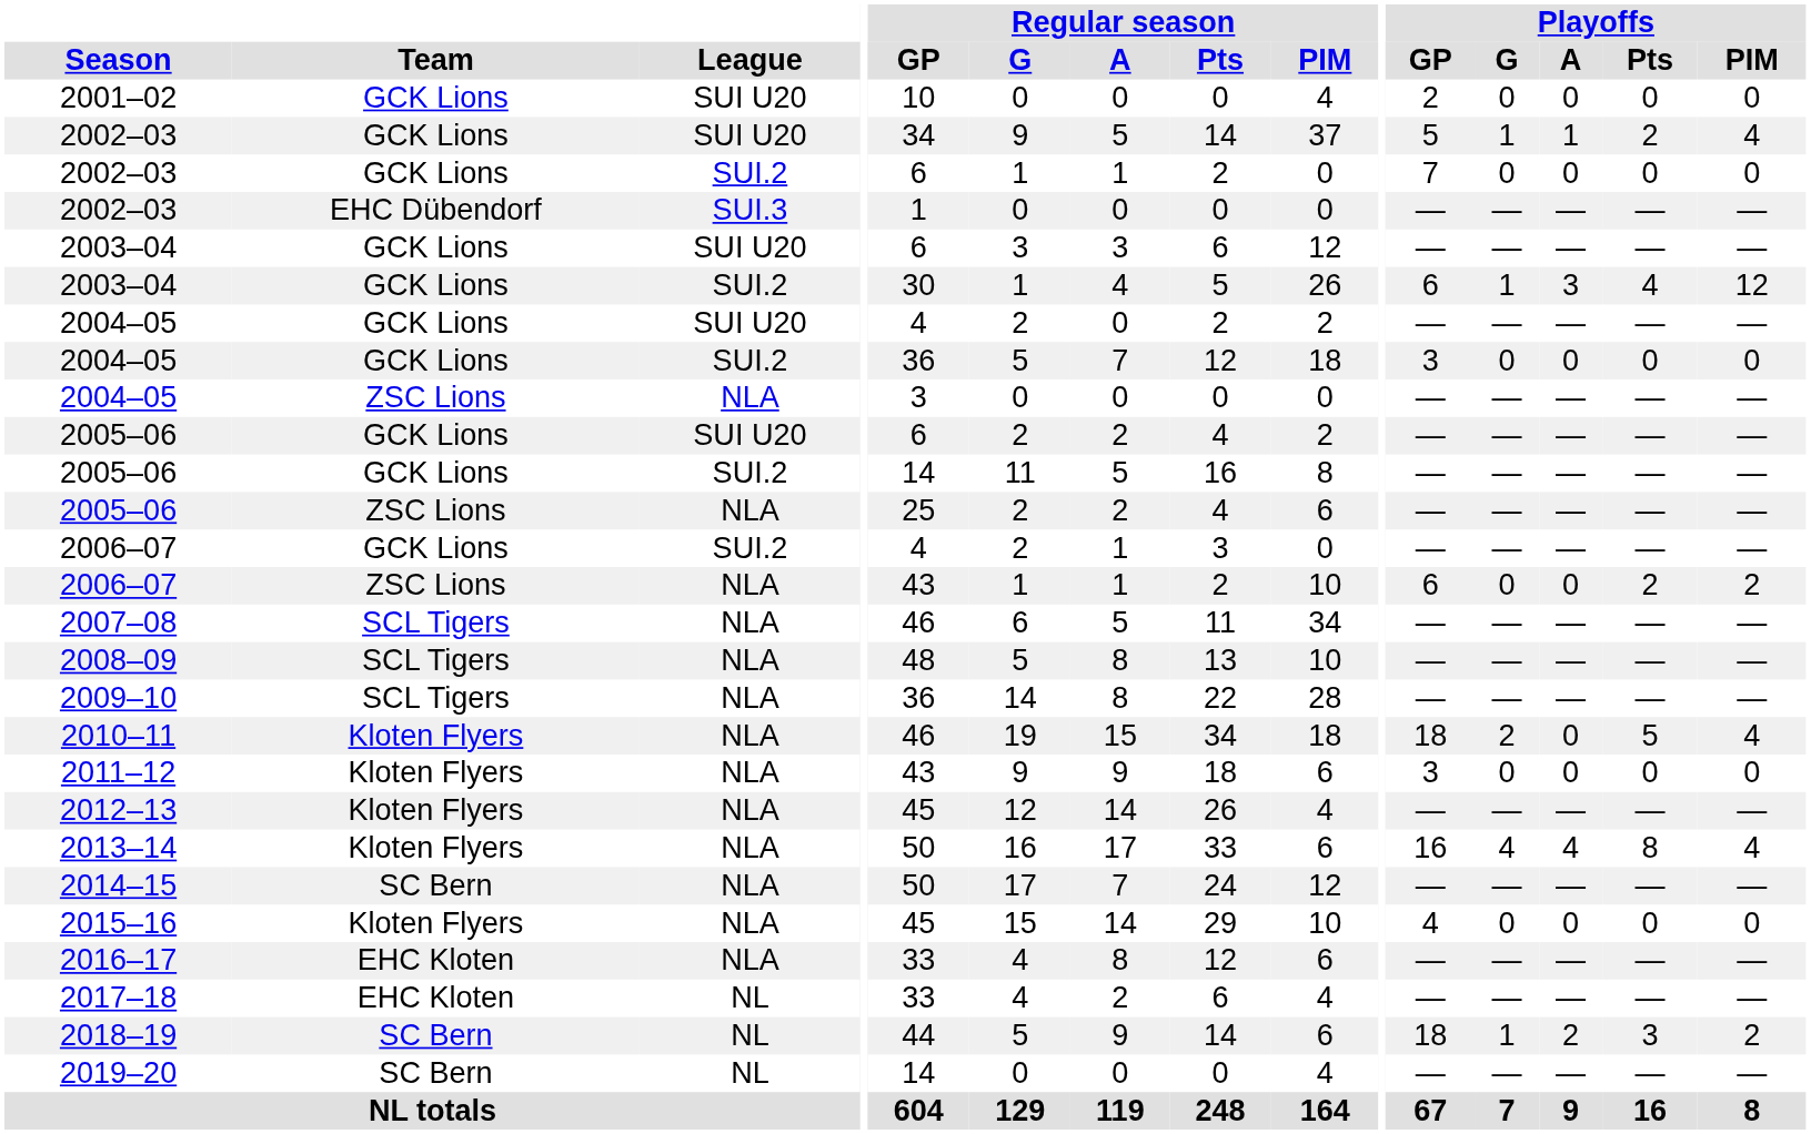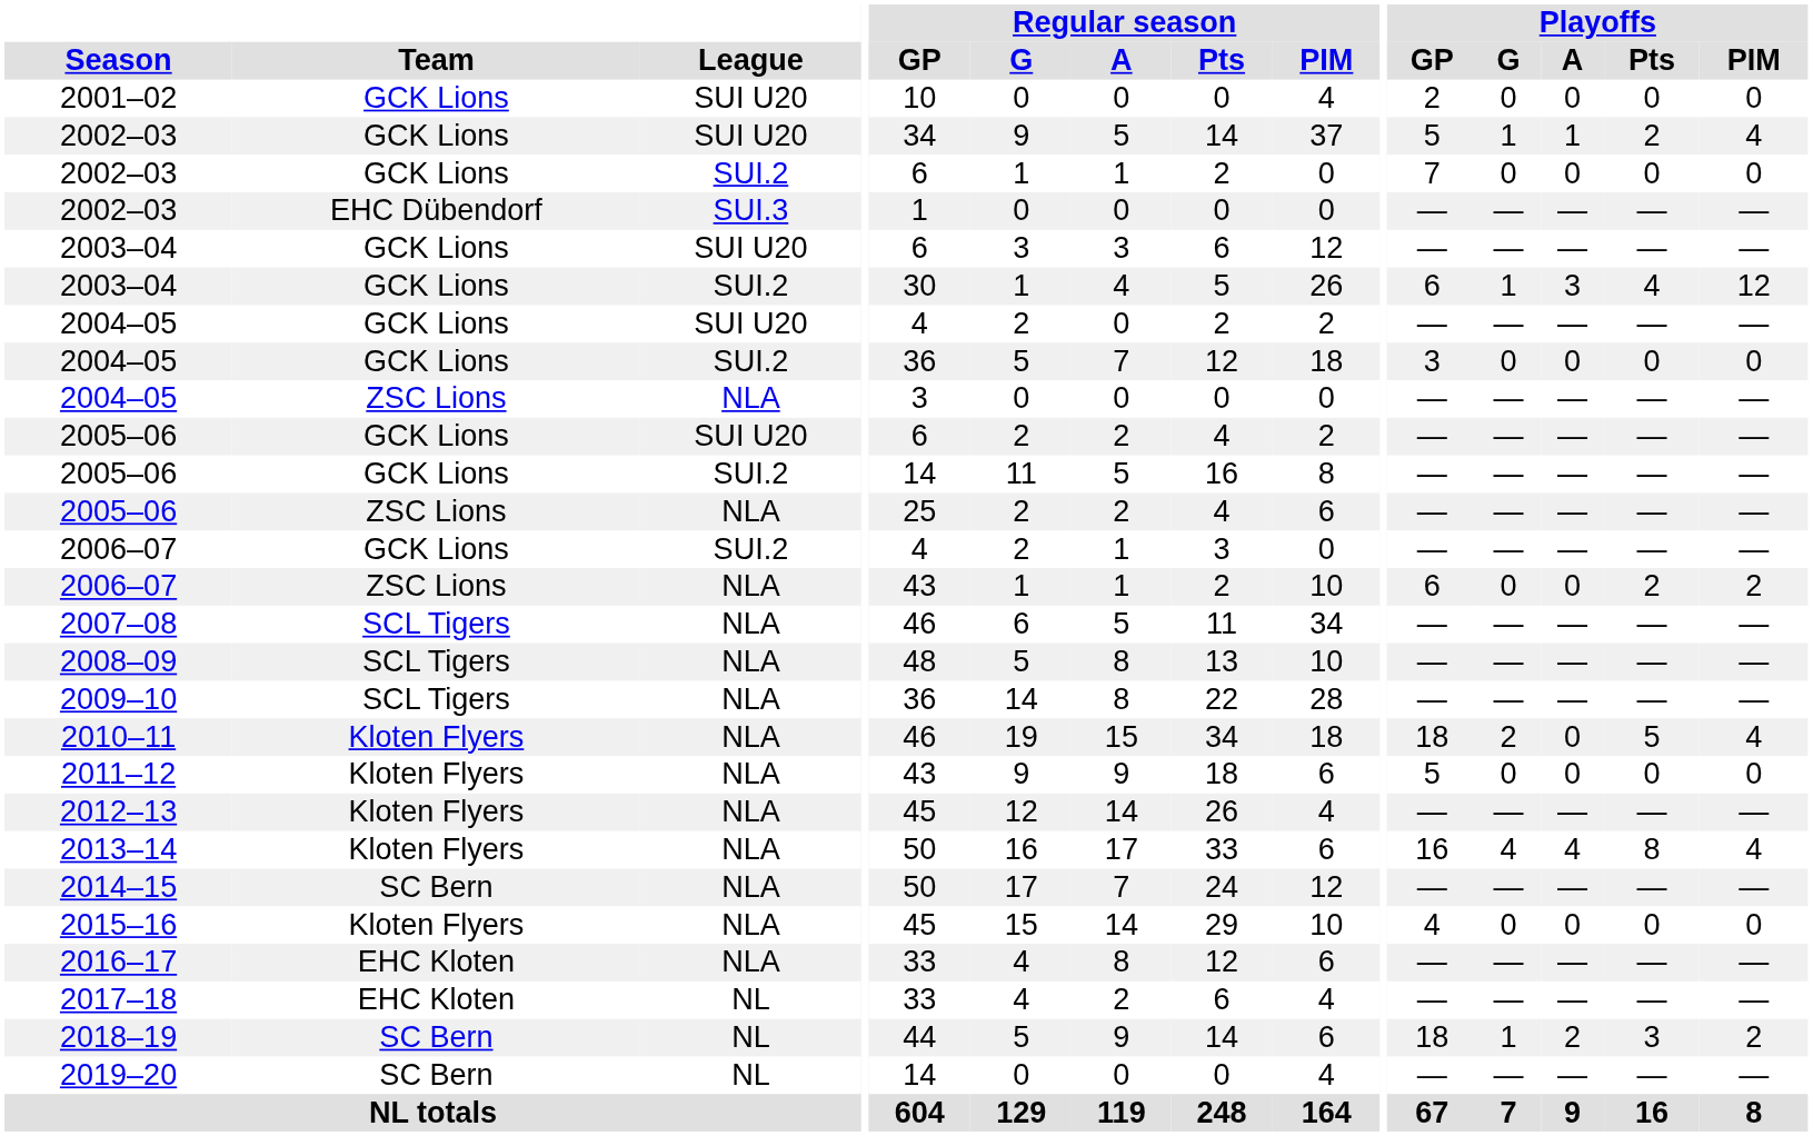 <table border="0" cellpadding="1" cellspacing="0" style="text-align:center; width:60em">
 <tr bgcolor="#e0e0e0">
 <th colspan="3" bgcolor="#ffffff"></th>
 <th rowspan="99" bgcolor="#ffffff"></th>
 <th colspan="5"><a href='#'>Regular season</a></th>
 <th rowspan="99" bgcolor="#ffffff"></th>
 <th colspan="5"><a href='#'>Playoffs</a></th>
 </tr>
 <tr bgcolor="#e0e0e0">
 <th><a href='#'>Season</a></th>
 <th>Team</th>
 <th>League</th>
 <th>GP</th>
 <th><a href='#'>G</a></th>
 <th><a href='#'>A</a></th>
 <th><a href='#'>Pts</a></th>
 <th><a href='#'>PIM</a></th>
 <th>GP</th>
 <th>G</th>
 <th>A</th>
 <th>Pts</th>
 <th>PIM</th>
 </tr>
 <tr>
 <td>2001–02</td>
 <td><a href='#'>GCK Lions</a></td>
 <td>SUI U20</td>
 <td>10</td>
 <td>0</td>
 <td>0</td>
 <td>0</td>
 <td>4</td>
 <td>2</td>
 <td>0</td>
 <td>0</td>
 <td>0</td>
 <td>0</td>
 </tr>
 <tr bgcolor="#f0f0f0">
 <td>2002–03</td>
 <td>GCK Lions</td>
 <td>SUI U20</td>
 <td>34</td>
 <td>9</td>
 <td>5</td>
 <td>14</td>
 <td>37</td>
 <td>5</td>
 <td>1</td>
 <td>1</td>
 <td>2</td>
 <td>4</td>
 </tr>
 <tr>
 <td>2002–03</td>
 <td>GCK Lions</td>
 <td><a href='#'>SUI.2</a></td>
 <td>6</td>
 <td>1</td>
 <td>1</td>
 <td>2</td>
 <td>0</td>
 <td>7</td>
 <td>0</td>
 <td>0</td>
 <td>0</td>
 <td>0</td>
 </tr>
 <tr bgcolor="#f0f0f0">
 <td>2002–03</td>
 <td>EHC Dübendorf</td>
 <td><a href='#'>SUI.3</a></td>
 <td>1</td>
 <td>0</td>
 <td>0</td>
 <td>0</td>
 <td>0</td>
 <td>—</td>
 <td>—</td>
 <td>—</td>
 <td>—</td>
 <td>—</td>
 </tr>
 <tr>
 <td>2003–04</td>
 <td>GCK Lions</td>
 <td>SUI U20</td>
 <td>6</td>
 <td>3</td>
 <td>3</td>
 <td>6</td>
 <td>12</td>
 <td>—</td>
 <td>—</td>
 <td>—</td>
 <td>—</td>
 <td>—</td>
 </tr>
 <tr bgcolor="#f0f0f0">
 <td>2003–04</td>
 <td>GCK Lions</td>
 <td>SUI.2</td>
 <td>30</td>
 <td>1</td>
 <td>4</td>
 <td>5</td>
 <td>26</td>
 <td>6</td>
 <td>1</td>
 <td>3</td>
 <td>4</td>
 <td>12</td>
 </tr>
 <tr>
 <td>2004–05</td>
 <td>GCK Lions</td>
 <td>SUI U20</td>
 <td>4</td>
 <td>2</td>
 <td>0</td>
 <td>2</td>
 <td>2</td>
 <td>—</td>
 <td>—</td>
 <td>—</td>
 <td>—</td>
 <td>—</td>
 </tr>
 <tr bgcolor="#f0f0f0">
 <td>2004–05</td>
 <td>GCK Lions</td>
 <td>SUI.2</td>
 <td>36</td>
 <td>5</td>
 <td>7</td>
 <td>12</td>
 <td>18</td>
 <td>3</td>
 <td>0</td>
 <td>0</td>
 <td>0</td>
 <td>0</td>
 </tr>
 <tr>
 <td><a href='#'>2004–05</a></td>
 <td><a href='#'>ZSC Lions</a></td>
 <td><a href='#'>NLA</a></td>
 <td>3</td>
 <td>0</td>
 <td>0</td>
 <td>0</td>
 <td>0</td>
 <td>—</td>
 <td>—</td>
 <td>—</td>
 <td>—</td>
 <td>—</td>
 </tr>
 <tr bgcolor="#f0f0f0">
 <td>2005–06</td>
 <td>GCK Lions</td>
 <td>SUI U20</td>
 <td>6</td>
 <td>2</td>
 <td>2</td>
 <td>4</td>
 <td>2</td>
 <td>—</td>
 <td>—</td>
 <td>—</td>
 <td>—</td>
 <td>—</td>
 </tr>
 <tr>
 <td>2005–06</td>
 <td>GCK Lions</td>
 <td>SUI.2</td>
 <td>14</td>
 <td>11</td>
 <td>5</td>
 <td>16</td>
 <td>8</td>
 <td>—</td>
 <td>—</td>
 <td>—</td>
 <td>—</td>
 <td>—</td>
 </tr>
 <tr bgcolor="#f0f0f0">
 <td><a href='#'>2005–06</a></td>
 <td>ZSC Lions</td>
 <td>NLA</td>
 <td>25</td>
 <td>2</td>
 <td>2</td>
 <td>4</td>
 <td>6</td>
 <td>—</td>
 <td>—</td>
 <td>—</td>
 <td>—</td>
 <td>—</td>
 </tr>
 <tr>
 <td>2006–07</td>
 <td>GCK Lions</td>
 <td>SUI.2</td>
 <td>4</td>
 <td>2</td>
 <td>1</td>
 <td>3</td>
 <td>0</td>
 <td>—</td>
 <td>—</td>
 <td>—</td>
 <td>—</td>
 <td>—</td>
 </tr>
 <tr bgcolor="#f0f0f0">
 <td><a href='#'>2006–07</a></td>
 <td>ZSC Lions</td>
 <td>NLA</td>
 <td>43</td>
 <td>1</td>
 <td>1</td>
 <td>2</td>
 <td>10</td>
 <td>6</td>
 <td>0</td>
 <td>0</td>
 <td>2</td>
 <td>2</td>
 </tr>
 <tr>
 <td><a href='#'>2007–08</a></td>
 <td><a href='#'>SCL Tigers</a></td>
 <td>NLA</td>
 <td>46</td>
 <td>6</td>
 <td>5</td>
 <td>11</td>
 <td>34</td>
 <td>—</td>
 <td>—</td>
 <td>—</td>
 <td>—</td>
 <td>—</td>
 </tr>
 <tr bgcolor="#f0f0f0">
 <td><a href='#'>2008–09</a></td>
 <td>SCL Tigers</td>
 <td>NLA</td>
 <td>48</td>
 <td>5</td>
 <td>8</td>
 <td>13</td>
 <td>10</td>
 <td>—</td>
 <td>—</td>
 <td>—</td>
 <td>—</td>
 <td>—</td>
 </tr>
 <tr>
 <td><a href='#'>2009–10</a></td>
 <td>SCL Tigers</td>
 <td>NLA</td>
 <td>36</td>
 <td>14</td>
 <td>8</td>
 <td>22</td>
 <td>28</td>
 <td>—</td>
 <td>—</td>
 <td>—</td>
 <td>—</td>
 <td>—</td>
 </tr>
 <tr bgcolor="#f0f0f0">
 <td><a href='#'>2010–11</a></td>
 <td><a href='#'>Kloten Flyers</a></td>
 <td>NLA</td>
 <td>46</td>
 <td>19</td>
 <td>15</td>
 <td>34</td>
 <td>18</td>
 <td>18</td>
 <td>2</td>
 <td>0</td>
 <td>5</td>
 <td>4</td>
 </tr>
 <tr>
 <td><a href='#'>2011–12</a></td>
 <td>Kloten Flyers</td>
 <td>NLA</td>
 <td>43</td>
 <td>9</td>
 <td>9</td>
 <td>18</td>
 <td>6</td>
-<td>3</td>
+<td>5</td>
 <td>0</td>
 <td>0</td>
 <td>0</td>
 <td>0</td>
 </tr>
 <tr bgcolor="#f0f0f0">
 <td><a href='#'>2012–13</a></td>
 <td>Kloten Flyers</td>
 <td>NLA</td>
 <td>45</td>
 <td>12</td>
 <td>14</td>
 <td>26</td>
 <td>4</td>
 <td>—</td>
 <td>—</td>
 <td>—</td>
 <td>—</td>
 <td>—</td>
 </tr>
 <tr>
 <td><a href='#'>2013–14</a></td>
 <td>Kloten Flyers</td>
 <td>NLA</td>
 <td>50</td>
 <td>16</td>
 <td>17</td>
 <td>33</td>
 <td>6</td>
 <td>16</td>
 <td>4</td>
 <td>4</td>
 <td>8</td>
 <td>4</td>
 </tr>
 <tr bgcolor="#f0f0f0">
 <td><a href='#'>2014–15</a></td>
 <td>SC Bern</td>
 <td>NLA</td>
 <td>50</td>
 <td>17</td>
 <td>7</td>
 <td>24</td>
 <td>12</td>
 <td>—</td>
 <td>—</td>
 <td>—</td>
 <td>—</td>
 <td>—</td>
 </tr>
 <tr>
 <td><a href='#'>2015–16</a></td>
 <td>Kloten Flyers</td>
 <td>NLA</td>
 <td>45</td>
 <td>15</td>
 <td>14</td>
 <td>29</td>
 <td>10</td>
 <td>4</td>
 <td>0</td>
 <td>0</td>
 <td>0</td>
 <td>0</td>
 </tr>
 <tr bgcolor="#f0f0f0">
 <td><a href='#'>2016–17</a></td>
 <td>EHC Kloten</td>
 <td>NLA</td>
 <td>33</td>
 <td>4</td>
 <td>8</td>
 <td>12</td>
 <td>6</td>
 <td>—</td>
 <td>—</td>
 <td>—</td>
 <td>—</td>
 <td>—</td>
 </tr>
 <tr>
 <td><a href='#'>2017–18</a></td>
 <td>EHC Kloten</td>
 <td>NL</td>
 <td>33</td>
 <td>4</td>
 <td>2</td>
 <td>6</td>
 <td>4</td>
 <td>—</td>
 <td>—</td>
 <td>—</td>
 <td>—</td>
 <td>—</td>
 </tr>
 <tr bgcolor="#f0f0f0">
 <td><a href='#'>2018–19</a></td>
 <td><a href='#'>SC Bern</a></td>
 <td>NL</td>
 <td>44</td>
 <td>5</td>
 <td>9</td>
 <td>14</td>
 <td>6</td>
 <td>18</td>
 <td>1</td>
 <td>2</td>
 <td>3</td>
 <td>2</td>
 </tr>
 <tr>
 <td><a href='#'>2019–20</a></td>
 <td>SC Bern</td>
 <td>NL</td>
 <td>14</td>
 <td>0</td>
 <td>0</td>
 <td>0</td>
 <td>4</td>
 <td>—</td>
 <td>—</td>
 <td>—</td>
 <td>—</td>
 <td>—</td>
 </tr>
 <tr bgcolor="#e0e0e0">
 <th colspan="3">NL totals</th>
 <th>604</th>
 <th>129</th>
 <th>119</th>
 <th>248</th>
 <th>164</th>
 <th>67</th>
 <th>7</th>
 <th>9</th>
 <th>16</th>
 <th>8</th>
 </tr>
 </table>
